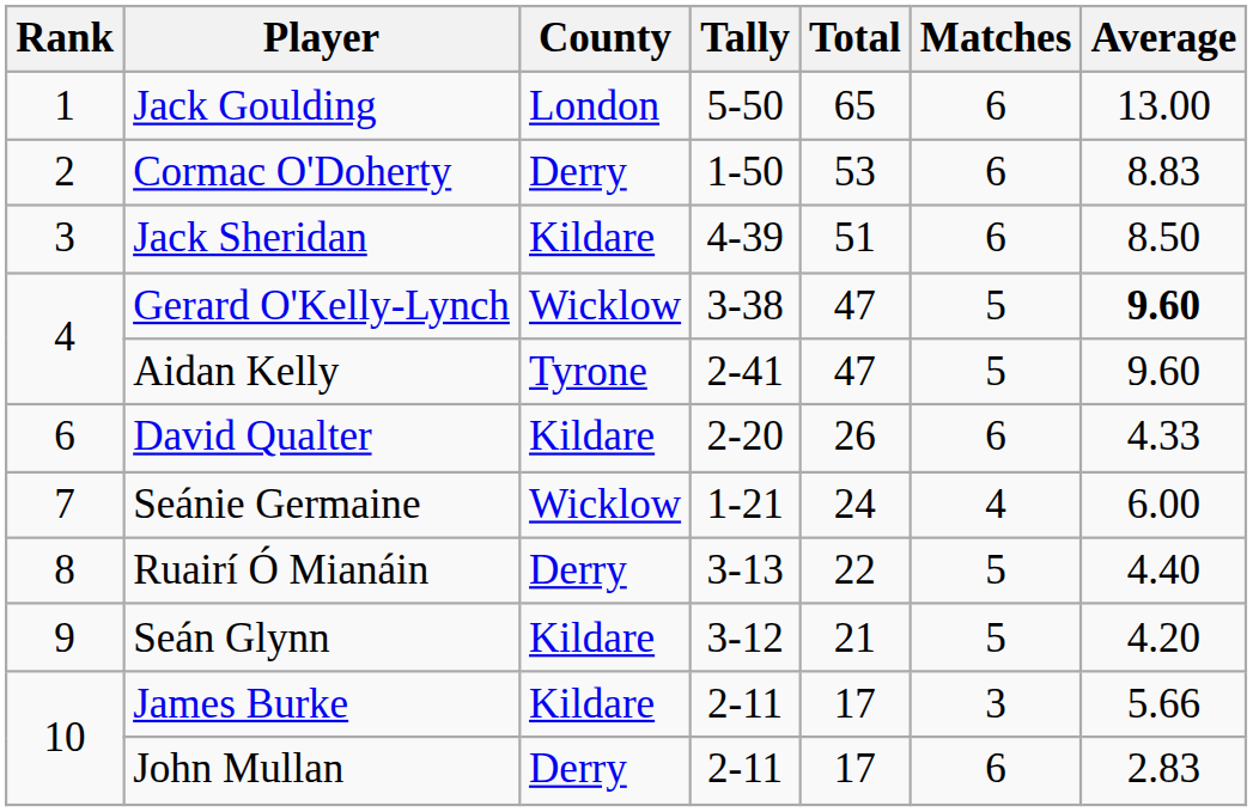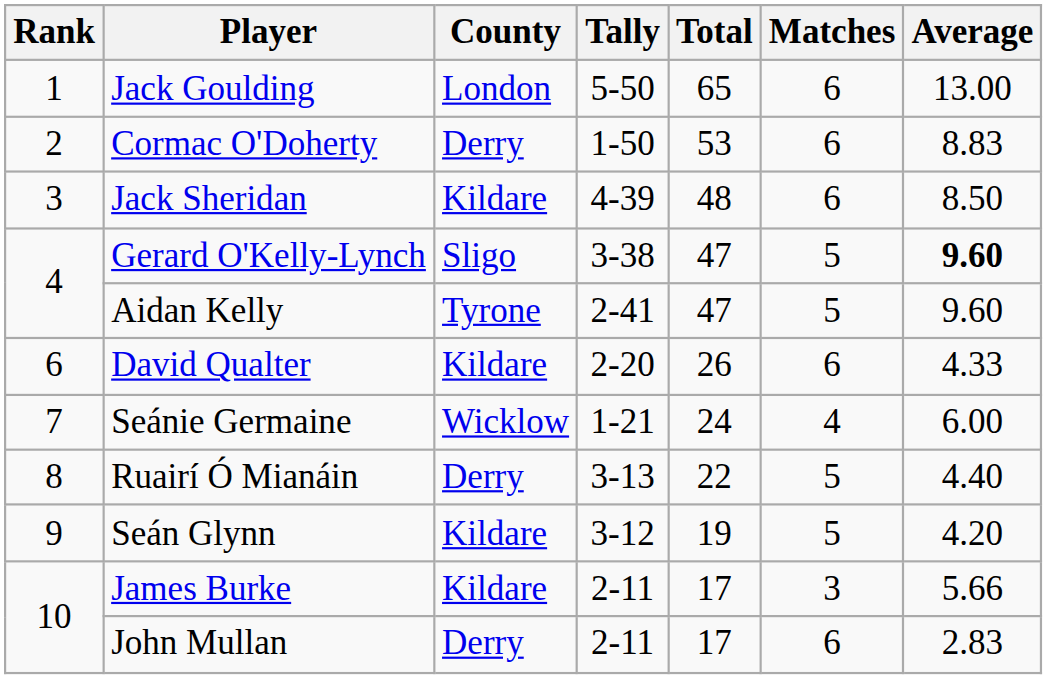 <table class="wikitable">
 <tr>
 <th>Rank</th>
 <th>Player</th>
 <th>County</th>
 <th>Tally</th>
 <th>Total</th>
 <th>Matches</th>
 <th>Average</th>
 </tr>
 <tr>
 <td rowspan=1 align=center>1</td>
 <td><a href='#'>Jack Goulding</a></td>
 <td><a href='#'>London</a></td>
 <td align=center>5-50</td>
 <td align=center>65</td>
 <td align=center>6</td>
 <td align=center>13.00</td>
 </tr>
 <tr>
 <td rowspan=1 align=center>2</td>
 <td><a href='#'>Cormac O'Doherty</a></td>
 <td><a href='#'>Derry</a></td>
 <td align=center>1-50</td>
 <td align=center>53</td>
 <td align=center>6</td>
 <td align=center>8.83</td>
 </tr>
 <tr>
 <td rowspan=1 align=center>3</td>
 <td><a href='#'>Jack Sheridan</a></td>
 <td><a href='#'>Kildare</a></td>
 <td align=center>4-39</td>
-<td align=center>51</td>
+<td align=center>48</td>
 <td align=center>6</td>
 <td align=center>8.50</td>
 </tr>
 <tr>
 <td rowspan=2 align=center>4</td>
 <td><a href='#'>Gerard O'Kelly-Lynch</a></td>
-<td><a href='#'>Wicklow</a></td>
+<td><a href='#'>Sligo</a></td>
 <td align=center>3-38</td>
 <td align=center>47</td>
 <td align=center>5</td>
 <td align=center><strong>9.60</strong></td>
 </tr>
 <tr>
 <td>Aidan Kelly</td>
 <td><a href='#'>Tyrone</a></td>
 <td align=center>2-41</td>
 <td align=center>47</td>
 <td align=center>5</td>
 <td align=center>9.60</td>
 </tr>
 <tr>
 <td rowspan=1 align=center>6</td>
 <td><a href='#'>David Qualter</a></td>
 <td><a href='#'>Kildare</a></td>
 <td align=center>2-20</td>
 <td align=center>26</td>
 <td align=center>6</td>
 <td align=center>4.33</td>
 </tr>
 <tr>
 <td rowspan=1 align=center>7</td>
 <td>Seánie Germaine</td>
 <td><a href='#'>Wicklow</a></td>
 <td align=center>1-21</td>
 <td align=center>24</td>
 <td align=center>4</td>
 <td align=center>6.00</td>
 </tr>
 <tr>
 <td rowspan=1 align=center>8</td>
 <td>Ruairí Ó Mianáin</td>
 <td><a href='#'>Derry</a></td>
 <td align=center>3-13</td>
 <td align=center>22</td>
 <td align=center>5</td>
 <td align=center>4.40</td>
 </tr>
 <tr>
 <td rowspan=1 align=center>9</td>
 <td>Seán Glynn</td>
 <td><a href='#'>Kildare</a></td>
 <td align=center>3-12</td>
-<td align=center>21</td>
+<td align=center>19</td>
 <td align=center>5</td>
 <td align=center>4.20</td>
 </tr>
 <tr>
 <td rowspan=2 align=center>10</td>
 <td><a href='#'>James Burke</a></td>
 <td><a href='#'>Kildare</a></td>
 <td align=center>2-11</td>
 <td align=center>17</td>
 <td align=center>3</td>
 <td align=center>5.66</td>
 </tr>
 <tr>
 <td>John Mullan</td>
 <td><a href='#'>Derry</a></td>
 <td align=center>2-11</td>
 <td align=center>17</td>
 <td align=center>6</td>
 <td align=center>2.83</td>
 </tr>
 </table>
